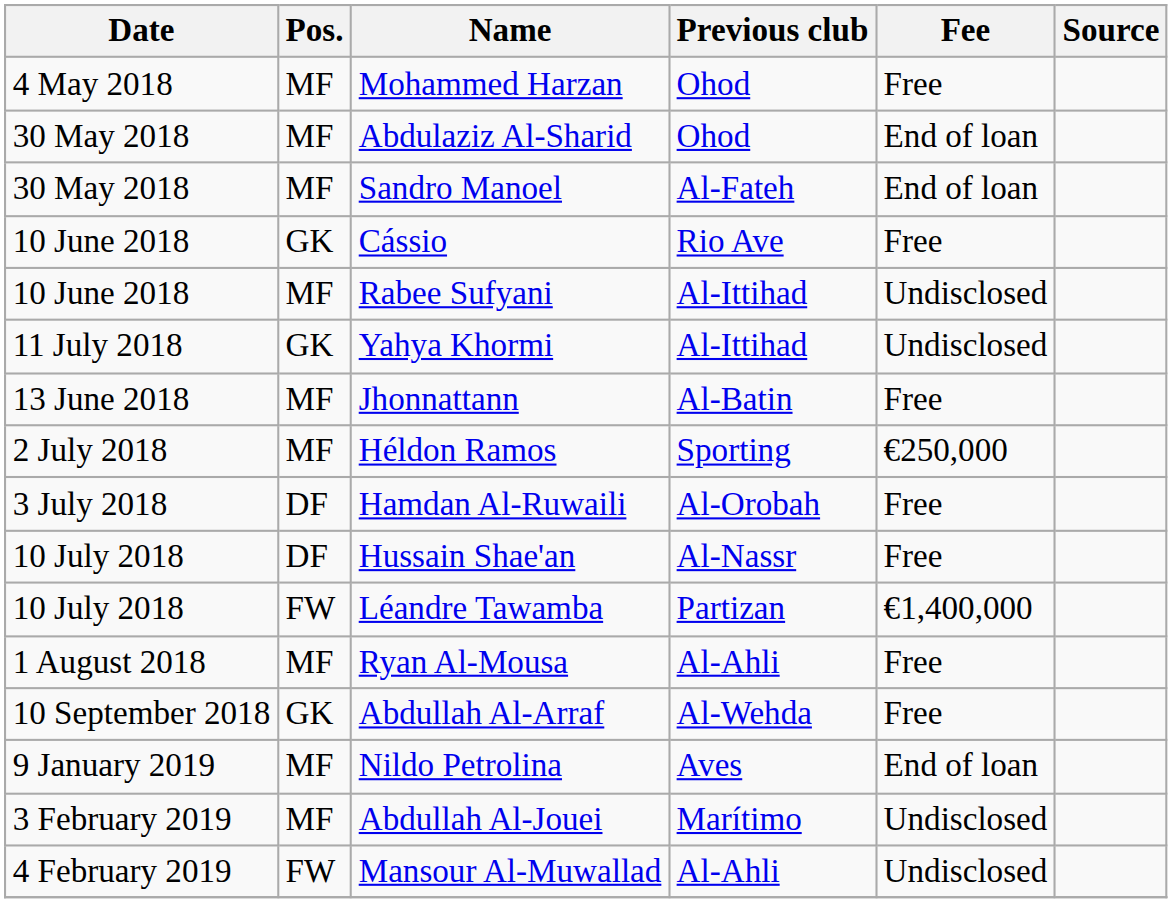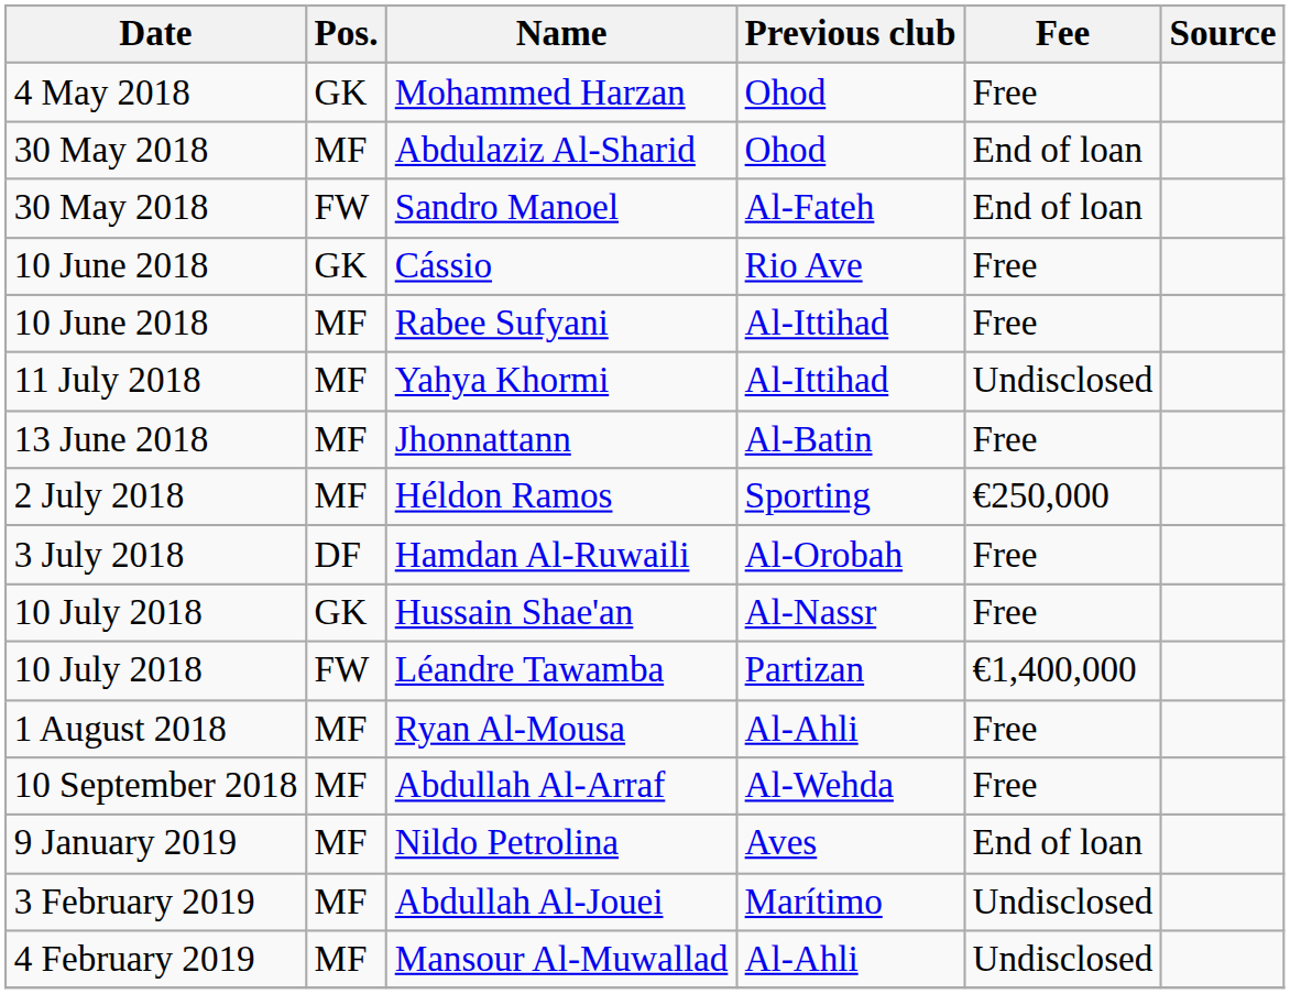 <table class="wikitable" style="text-align:left">
 <tr>
 <th>Date</th>
 <th>Pos.</th>
 <th>Name</th>
 <th>Previous club</th>
 <th>Fee</th>
 <th>Source</th>
 </tr>
 <tr>
 <td>4 May 2018</td>
-<td>MF</td>
+<td>GK</td>
 <td> <a href='#'>Mohammed Harzan</a></td>
 <td> <a href='#'>Ohod</a></td>
 <td>Free</td>
 <td></td>
 </tr>
 <tr>
 <td>30 May 2018</td>
 <td>MF</td>
 <td> <a href='#'>Abdulaziz Al-Sharid</a></td>
 <td> <a href='#'>Ohod</a></td>
 <td>End of loan</td>
 <td></td>
 </tr>
 <tr>
 <td>30 May 2018</td>
-<td>MF</td>
+<td>FW</td>
 <td> <a href='#'>Sandro Manoel</a></td>
 <td> <a href='#'>Al-Fateh</a></td>
 <td>End of loan</td>
 <td></td>
 </tr>
 <tr>
 <td>10 June 2018</td>
 <td>GK</td>
 <td> <a href='#'>Cássio</a></td>
 <td> <a href='#'>Rio Ave</a></td>
 <td>Free</td>
 <td></td>
 </tr>
 <tr>
 <td>10 June 2018</td>
 <td>MF</td>
 <td> <a href='#'>Rabee Sufyani</a></td>
 <td> <a href='#'>Al-Ittihad</a></td>
-<td>Undisclosed</td>
+<td>Free</td>
 <td></td>
 </tr>
 <tr>
 <td>11 July 2018</td>
-<td>GK</td>
+<td>MF</td>
 <td> <a href='#'>Yahya Khormi</a></td>
 <td> <a href='#'>Al-Ittihad</a></td>
 <td>Undisclosed</td>
 <td></td>
 </tr>
 <tr>
 <td>13 June 2018</td>
 <td>MF</td>
 <td> <a href='#'>Jhonnattann</a></td>
 <td> <a href='#'>Al-Batin</a></td>
 <td>Free</td>
 <td></td>
 </tr>
 <tr>
 <td>2 July 2018</td>
 <td>MF</td>
 <td> <a href='#'>Héldon Ramos</a></td>
 <td> <a href='#'>Sporting</a></td>
 <td>€250,000</td>
 <td></td>
 </tr>
 <tr>
 <td>3 July 2018</td>
 <td>DF</td>
 <td> <a href='#'>Hamdan Al-Ruwaili</a></td>
 <td> <a href='#'>Al-Orobah</a></td>
 <td>Free</td>
 <td></td>
 </tr>
 <tr>
 <td>10 July 2018</td>
-<td>DF</td>
+<td>GK</td>
 <td> <a href='#'>Hussain Shae'an</a></td>
 <td> <a href='#'>Al-Nassr</a></td>
 <td>Free</td>
 <td></td>
 </tr>
 <tr>
 <td>10 July 2018</td>
 <td>FW</td>
 <td> <a href='#'>Léandre Tawamba</a></td>
 <td> <a href='#'>Partizan</a></td>
 <td>€1,400,000</td>
 <td></td>
 </tr>
 <tr>
 <td>1 August 2018</td>
 <td>MF</td>
 <td> <a href='#'>Ryan Al-Mousa</a></td>
 <td> <a href='#'>Al-Ahli</a></td>
 <td>Free</td>
 <td></td>
 </tr>
 <tr>
 <td>10 September 2018</td>
-<td>GK</td>
+<td>MF</td>
 <td> <a href='#'>Abdullah Al-Arraf</a></td>
 <td> <a href='#'>Al-Wehda</a></td>
 <td>Free</td>
 <td></td>
 </tr>
 <tr>
 <td>9 January 2019</td>
 <td>MF</td>
 <td> <a href='#'>Nildo Petrolina</a></td>
 <td> <a href='#'>Aves</a></td>
 <td>End of loan</td>
 <td></td>
 </tr>
 <tr>
 <td>3 February 2019</td>
 <td>MF</td>
 <td> <a href='#'>Abdullah Al-Jouei</a></td>
 <td> <a href='#'>Marítimo</a></td>
 <td>Undisclosed</td>
 <td></td>
 </tr>
 <tr>
 <td>4 February 2019</td>
-<td>FW</td>
+<td>MF</td>
 <td> <a href='#'>Mansour Al-Muwallad</a></td>
 <td> <a href='#'>Al-Ahli</a></td>
 <td>Undisclosed</td>
 <td></td>
 </tr>
 <tr>
 </tr>
 </table>
